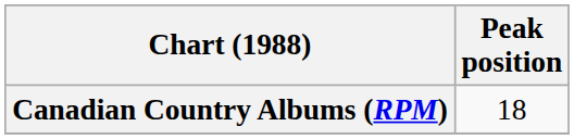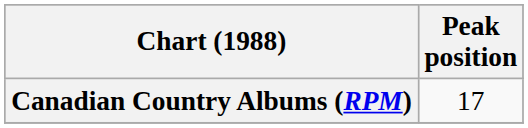 <table class="wikitable sortable plainrowheaders" style="text-align:center">
 <tr>
 <th scope="col">Chart (1988)</th>
 <th scope="col">Peak<br>position</th>
 </tr>
 <tr>
 <th scope="row">Canadian Country Albums (<em><a href='#'>RPM</a></em>)</th>
-<td>18</td>
+<td>17</td>
 </tr>
 <tr>
 </tr>
 </table>
